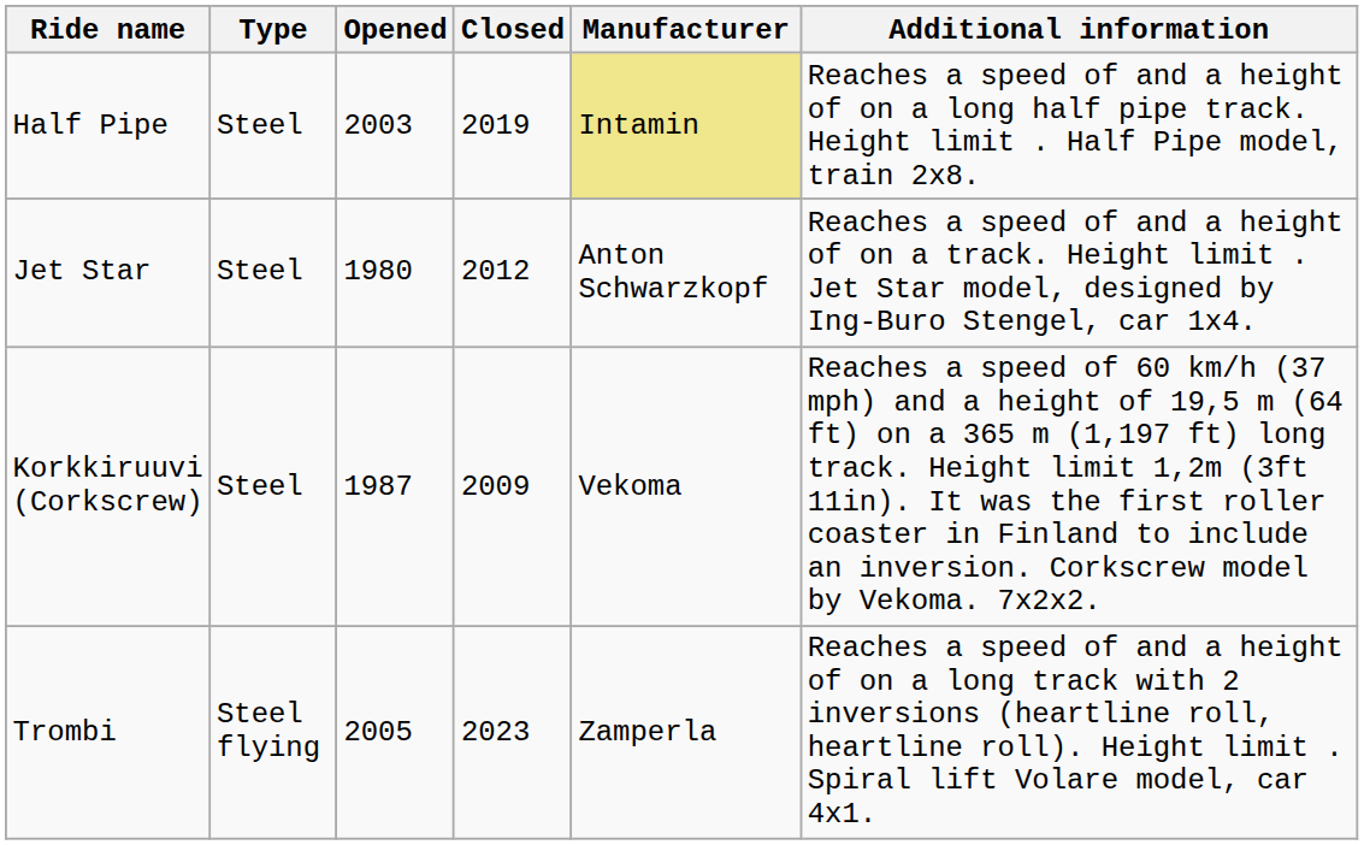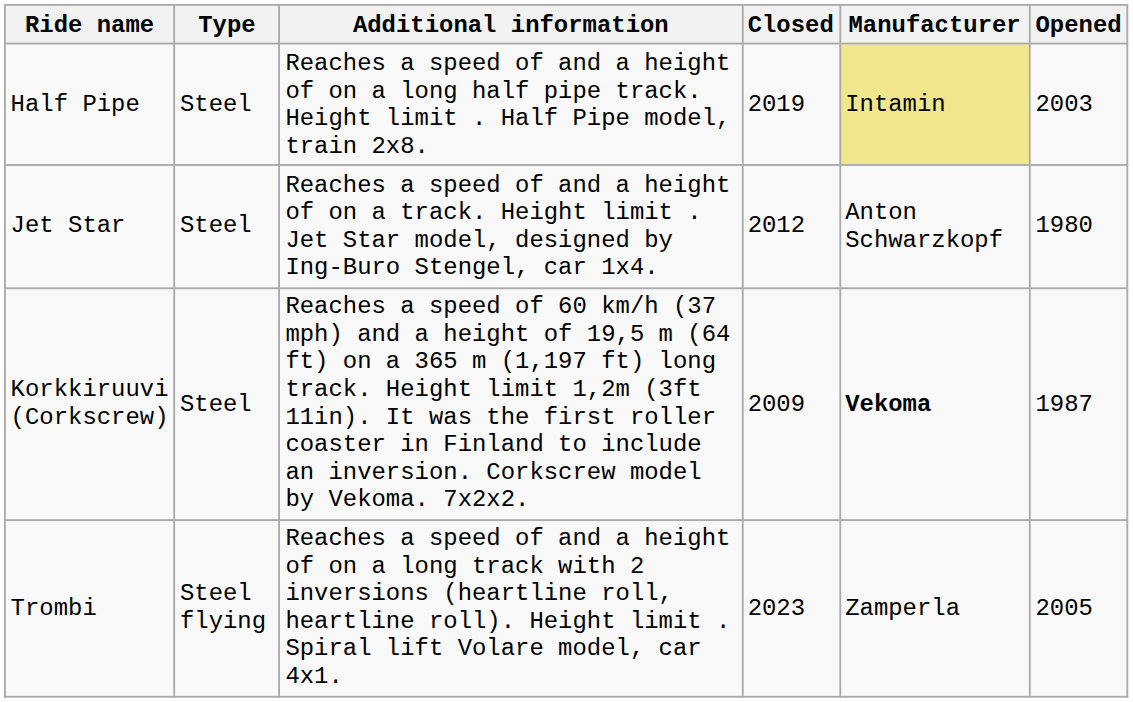 <table class="wikitable">
 <tr>
 <th>Ride name</th>
 <th>Type</th>
-<th>Opened</th>
+<th>Additional information</th>
 <th>Closed</th>
 <th>Manufacturer</th>
-<th>Additional information</th>
+<th>Opened</th>
 </tr>
 <tr>
 <td>Half Pipe</td>
 <td>Steel</td>
-<td>2003</td>
+<td>Reaches a speed of  and a height of  on a  long half pipe track. Height limit . Half Pipe model, train 2x8.</td>
 <td>2019</td>
 <td style="background: khaki;">Intamin</td>
-<td>Reaches a speed of  and a height of  on a  long half pipe track. Height limit . Half Pipe model, train 2x8.</td>
+<td>2003</td>
 </tr>
 <tr>
 <td>Jet Star</td>
 <td>Steel</td>
-<td>1980</td>
+<td>Reaches a speed of  and a height of  on a  track. Height limit . Jet Star model, designed by Ing-Buro Stengel, car 1x4.</td>
 <td>2012</td>
 <td>Anton Schwarzkopf</td>
-<td>Reaches a speed of  and a height of  on a  track. Height limit . Jet Star model, designed by Ing-Buro Stengel, car 1x4.</td>
+<td>1980</td>
 </tr>
 <tr>
 <td>Korkkiruuvi<br>(Corkscrew)</td>
 <td>Steel</td>
+<td>Reaches a speed of 60 km/h (37 mph) and a height of 19,5 m (64 ft) on a 365 m (1,197 ft) long track. Height limit 1,2m (3ft 11in). It was the first roller coaster in Finland to include an inversion. Corkscrew model by Vekoma. 7x2x2.</td>
+<td>2009</td>
+<td><strong>Vekoma</strong></td>
 <td>1987</td>
-<td>2009</td>
-<td>Vekoma</td>
-<td>Reaches a speed of 60 km/h (37 mph) and a height of 19,5 m (64 ft) on a 365 m (1,197 ft) long track. Height limit 1,2m (3ft 11in). It was the first roller coaster in Finland to include an inversion. Corkscrew model by Vekoma. 7x2x2.</td>
 </tr>
 <tr>
 <td>Trombi</td>
 <td>Steel flying</td>
-<td>2005</td>
+<td>Reaches a speed of  and a height of  on a   long track with 2 inversions (heartline roll, heartline roll). Height limit . Spiral lift Volare model, car 4x1.</td>
 <td>2023</td>
 <td>Zamperla</td>
-<td>Reaches a speed of  and a height of  on a   long track with 2 inversions (heartline roll, heartline roll). Height limit . Spiral lift Volare model, car 4x1.</td>
+<td>2005</td>
 </tr>
 </table>
